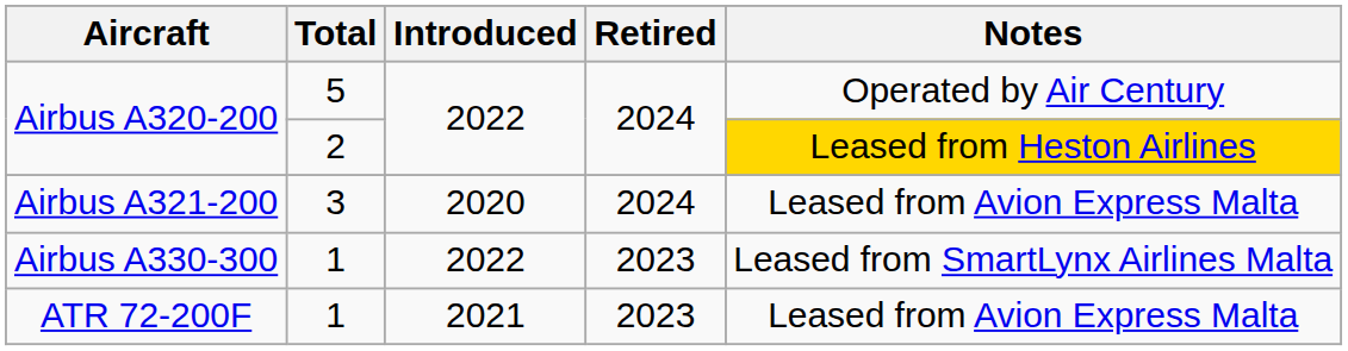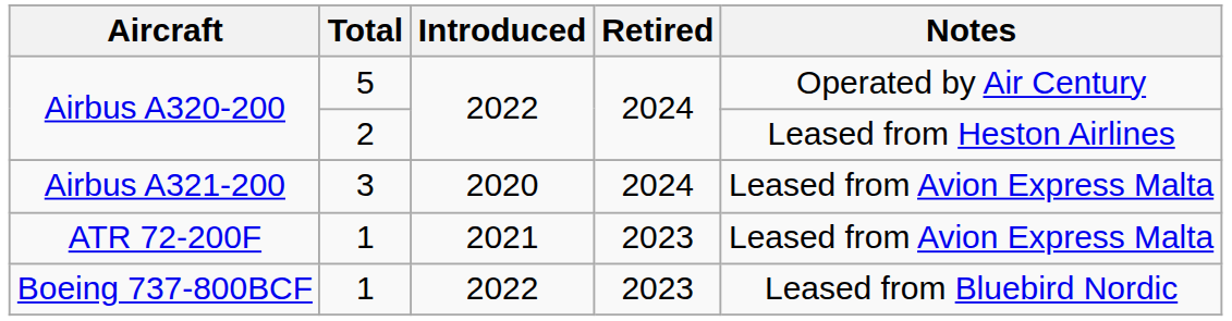 <table class="wikitable" style="margin:0.5em auto; text-align:center">
 <tr>
 <th>Aircraft</th>
 <th>Total</th>
 <th>Introduced</th>
 <th>Retired</th>
 <th>Notes</th>
 </tr>
 <tr>
 <td rowspan=2><a href='#'>Airbus A320-200</a></td>
 <td>5</td>
 <td rowspan=2>2022</td>
 <td rowspan=2>2024</td>
 <td>Operated by <a href='#'>Air Century</a></td>
 </tr>
 <tr>
 <td>2</td>
-<td style="background: gold;">Leased from <a href='#'>Heston Airlines</a></td>
+<td>Leased from <a href='#'>Heston Airlines</a></td>
 </tr>
 <tr>
 <td><a href='#'>Airbus A321-200</a></td>
 <td>3</td>
 <td>2020</td>
 <td>2024</td>
 <td>Leased from <a href='#'>Avion Express Malta</a></td>
 </tr>
 <tr>
-<td><a href='#'>Airbus A330-300</a></td>
-<td>1</td>
-<td>2022</td>
-<td>2023</td>
-<td>Leased from <a href='#'>SmartLynx Airlines Malta</a></td>
-</tr>
-<tr>
 <td><a href='#'>ATR 72-200F</a></td>
 <td>1</td>
 <td>2021</td>
 <td>2023</td>
 <td>Leased from <a href='#'>Avion Express Malta</a></td>
 </tr>
+<tr>
+<td><a href='#'>Boeing 737-800BCF</a></td>
+<td>1</td>
+<td>2022</td>
+<td>2023</td>
+<td>Leased from <a href='#'>Bluebird Nordic</a></td>
+</tr>
 </table>
